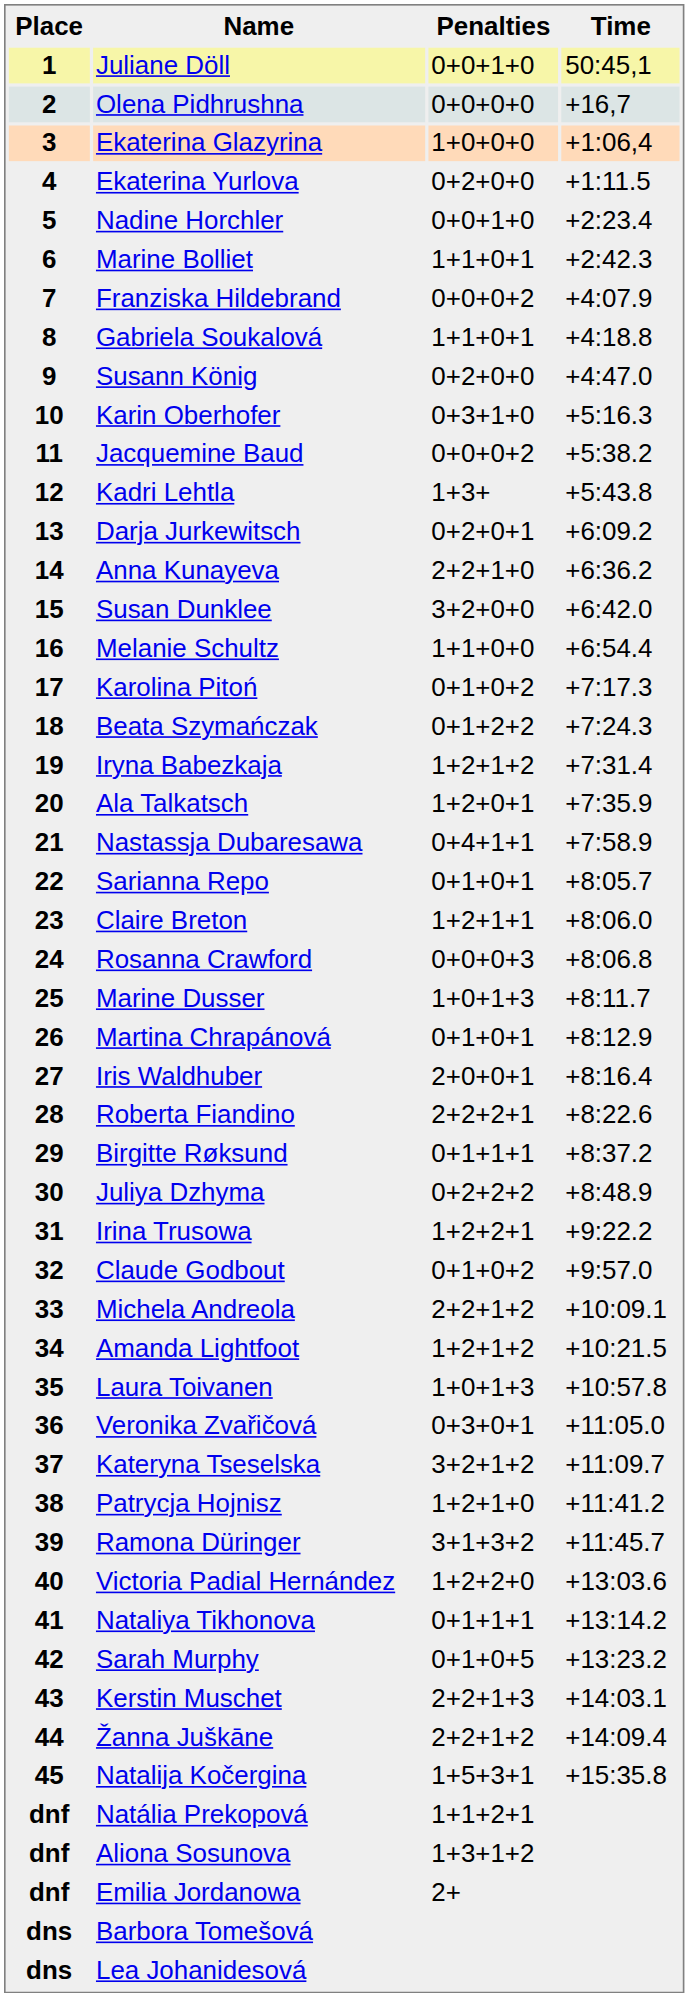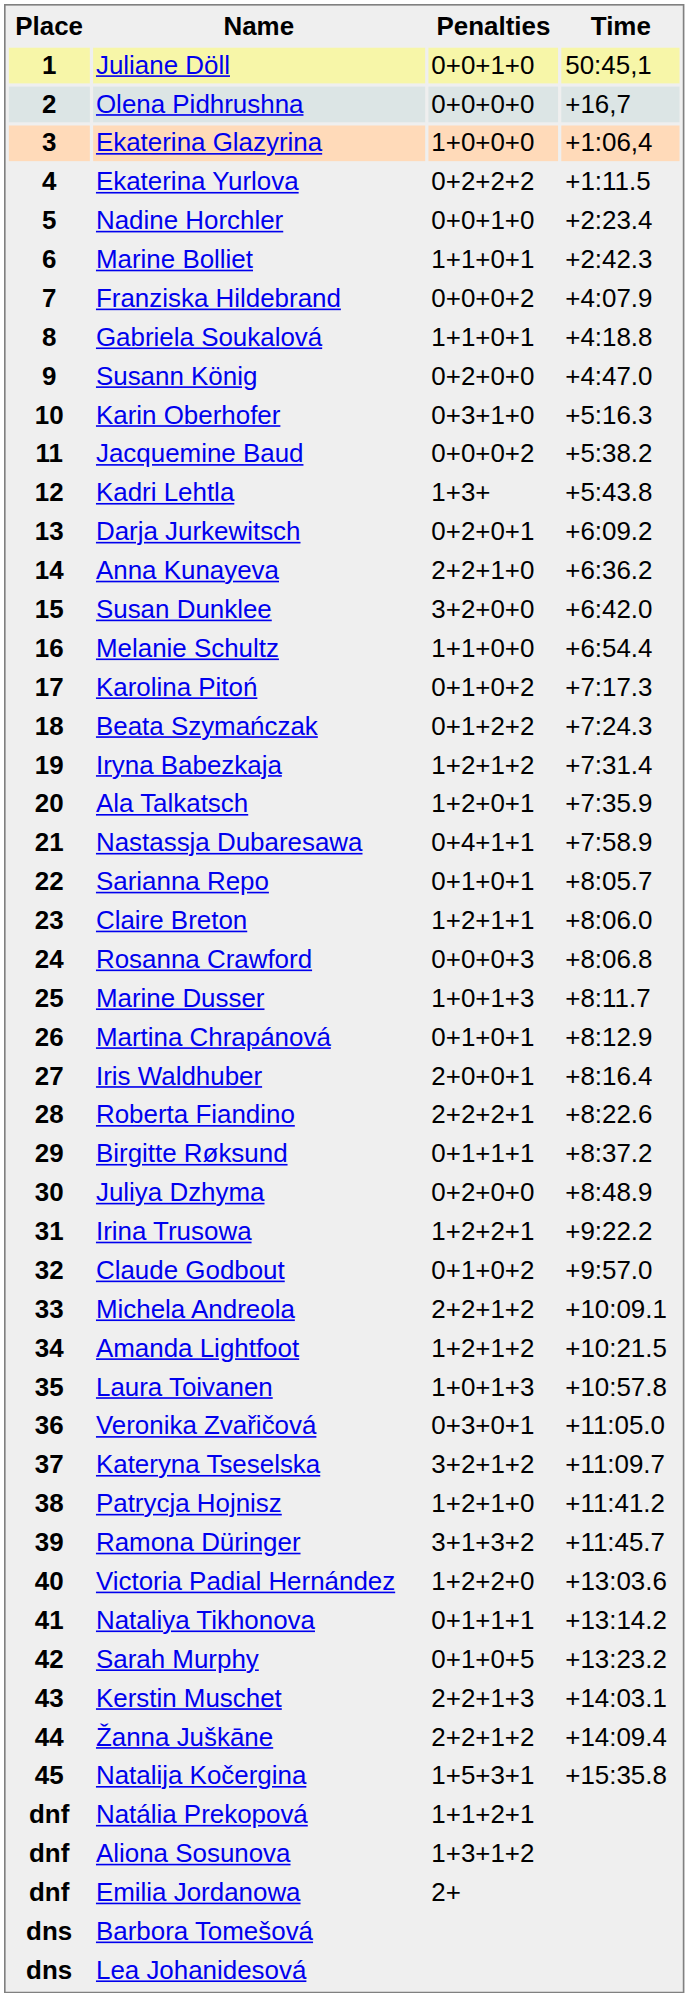 <table style="border-style:solid; border-width:1px; border-color:#808080; background-color:#EFEFEF;" cellspacing="2" cellpadding="2" width="420">
 <tr bgcolor="#EFEFEF">
 <th>Place</th>
 <th>Name</th>
 <th>Penalties</th>
 <th>Time</th>
 </tr>
 <tr valign="top" bgcolor="#F7F6A8">
 <th>1</th>
 <td> <a href='#'>Juliane Döll</a></td>
 <td>0+0+1+0</td>
 <td>50:45,1</td>
 </tr>
 <tr valign="top" bgcolor="#DCE5E5">
 <th>2</th>
 <td> <a href='#'>Olena Pidhrushna</a></td>
 <td>0+0+0+0</td>
 <td>+16,7</td>
 </tr>
 <tr valign="top" bgcolor="#FFDAB9">
 <th>3</th>
 <td> <a href='#'>Ekaterina Glazyrina</a></td>
 <td>1+0+0+0</td>
 <td>+1:06,4</td>
 </tr>
 <tr>
 <th>4</th>
 <td> <a href='#'>Ekaterina Yurlova</a></td>
-<td>0+2+0+0</td>
+<td>0+2+2+2</td>
 <td>+1:11.5</td>
 </tr>
 <tr>
 <th>5</th>
 <td> <a href='#'>Nadine Horchler</a></td>
 <td>0+0+1+0</td>
 <td>+2:23.4</td>
 </tr>
 <tr>
 <th>6</th>
 <td> <a href='#'>Marine Bolliet</a></td>
 <td>1+1+0+1</td>
 <td>+2:42.3</td>
 </tr>
 <tr>
 <th>7</th>
 <td> <a href='#'>Franziska Hildebrand</a></td>
 <td>0+0+0+2</td>
 <td>+4:07.9</td>
 </tr>
 <tr>
 <th>8</th>
 <td> <a href='#'>Gabriela Soukalová</a></td>
 <td>1+1+0+1</td>
 <td>+4:18.8</td>
 </tr>
 <tr>
 <th>9</th>
 <td> <a href='#'>Susann König</a></td>
 <td>0+2+0+0</td>
 <td>+4:47.0</td>
 </tr>
 <tr>
 <th>10</th>
 <td> <a href='#'>Karin Oberhofer</a></td>
 <td>0+3+1+0</td>
 <td>+5:16.3</td>
 </tr>
 <tr>
 <th>11</th>
 <td> <a href='#'>Jacquemine Baud</a></td>
 <td>0+0+0+2</td>
 <td>+5:38.2</td>
 </tr>
 <tr>
 <th>12</th>
 <td> <a href='#'>Kadri Lehtla</a></td>
 <td>1+3+</td>
 <td>+5:43.8</td>
 </tr>
 <tr>
 <th>13</th>
 <td> <a href='#'>Darja Jurkewitsch</a></td>
 <td>0+2+0+1</td>
 <td>+6:09.2</td>
 </tr>
 <tr>
 <th>14</th>
 <td> <a href='#'>Anna Kunayeva</a></td>
 <td>2+2+1+0</td>
 <td>+6:36.2</td>
 </tr>
 <tr>
 <th>15</th>
 <td> <a href='#'>Susan Dunklee</a></td>
 <td>3+2+0+0</td>
 <td>+6:42.0</td>
 </tr>
 <tr>
 <th>16</th>
 <td> <a href='#'>Melanie Schultz</a></td>
 <td>1+1+0+0</td>
 <td>+6:54.4</td>
 </tr>
 <tr>
 <th>17</th>
 <td> <a href='#'>Karolina Pitoń</a></td>
 <td>0+1+0+2</td>
 <td>+7:17.3</td>
 </tr>
 <tr>
 <th>18</th>
 <td> <a href='#'>Beata Szymańczak</a></td>
 <td>0+1+2+2</td>
 <td>+7:24.3</td>
 </tr>
 <tr>
 <th>19</th>
 <td> <a href='#'>Iryna Babezkaja</a></td>
 <td>1+2+1+2</td>
 <td>+7:31.4</td>
 </tr>
 <tr>
 <th>20</th>
 <td> <a href='#'>Ala Talkatsch</a></td>
 <td>1+2+0+1</td>
 <td>+7:35.9</td>
 </tr>
 <tr>
 <th>21</th>
 <td> <a href='#'>Nastassja Dubaresawa</a></td>
 <td>0+4+1+1</td>
 <td>+7:58.9</td>
 </tr>
 <tr>
 <th>22</th>
 <td> <a href='#'>Sarianna Repo</a></td>
 <td>0+1+0+1</td>
 <td>+8:05.7</td>
 </tr>
 <tr>
 <th>23</th>
 <td> <a href='#'>Claire Breton</a></td>
 <td>1+2+1+1</td>
 <td>+8:06.0</td>
 </tr>
 <tr>
 <th>24</th>
 <td> <a href='#'>Rosanna Crawford</a></td>
 <td>0+0+0+3</td>
 <td>+8:06.8</td>
 </tr>
 <tr>
 <th>25</th>
 <td> <a href='#'>Marine Dusser</a></td>
 <td>1+0+1+3</td>
 <td>+8:11.7</td>
 </tr>
 <tr>
 <th>26</th>
 <td> <a href='#'>Martina Chrapánová</a></td>
 <td>0+1+0+1</td>
 <td>+8:12.9</td>
 </tr>
 <tr>
 <th>27</th>
 <td> <a href='#'>Iris Waldhuber</a></td>
 <td>2+0+0+1</td>
 <td>+8:16.4</td>
 </tr>
 <tr>
 <th>28</th>
 <td> <a href='#'>Roberta Fiandino</a></td>
 <td>2+2+2+1</td>
 <td>+8:22.6</td>
 </tr>
 <tr>
 <th>29</th>
 <td> <a href='#'>Birgitte Røksund</a></td>
 <td>0+1+1+1</td>
 <td>+8:37.2</td>
 </tr>
 <tr>
 <th>30</th>
 <td> <a href='#'>Juliya Dzhyma</a></td>
-<td>0+2+2+2</td>
+<td>0+2+0+0</td>
 <td>+8:48.9</td>
 </tr>
 <tr>
 <th>31</th>
 <td> <a href='#'>Irina Trusowa</a></td>
 <td>1+2+2+1</td>
 <td>+9:22.2</td>
 </tr>
 <tr>
 <th>32</th>
 <td> <a href='#'>Claude Godbout</a></td>
 <td>0+1+0+2</td>
 <td>+9:57.0</td>
 </tr>
 <tr>
 <th>33</th>
 <td> <a href='#'>Michela Andreola</a></td>
 <td>2+2+1+2</td>
 <td>+10:09.1</td>
 </tr>
 <tr>
 <th>34</th>
 <td> <a href='#'>Amanda Lightfoot</a></td>
 <td>1+2+1+2</td>
 <td>+10:21.5</td>
 </tr>
 <tr>
 <th>35</th>
 <td> <a href='#'>Laura Toivanen</a></td>
 <td>1+0+1+3</td>
 <td>+10:57.8</td>
 </tr>
 <tr>
 <th>36</th>
 <td> <a href='#'>Veronika Zvařičová</a></td>
 <td>0+3+0+1</td>
 <td>+11:05.0</td>
 </tr>
 <tr>
 <th>37</th>
 <td> <a href='#'>Kateryna Tseselska</a></td>
 <td>3+2+1+2</td>
 <td>+11:09.7</td>
 </tr>
 <tr>
 <th>38</th>
 <td> <a href='#'>Patrycja Hojnisz</a></td>
 <td>1+2+1+0</td>
 <td>+11:41.2</td>
 </tr>
 <tr>
 <th>39</th>
 <td> <a href='#'>Ramona Düringer</a></td>
 <td>3+1+3+2</td>
 <td>+11:45.7</td>
 </tr>
 <tr>
 <th>40</th>
 <td> <a href='#'>Victoria Padial Hernández</a></td>
 <td>1+2+2+0</td>
 <td>+13:03.6</td>
 </tr>
 <tr>
 <th>41</th>
 <td> <a href='#'>Nataliya Tikhonova</a></td>
 <td>0+1+1+1</td>
 <td>+13:14.2</td>
 </tr>
 <tr>
 <th>42</th>
 <td> <a href='#'>Sarah Murphy</a></td>
 <td>0+1+0+5</td>
 <td>+13:23.2</td>
 </tr>
 <tr>
 <th>43</th>
 <td> <a href='#'>Kerstin Muschet</a></td>
 <td>2+2+1+3</td>
 <td>+14:03.1</td>
 </tr>
 <tr>
 <th>44</th>
 <td> <a href='#'>Žanna Juškāne</a></td>
 <td>2+2+1+2</td>
 <td>+14:09.4</td>
 </tr>
 <tr>
 <th>45</th>
 <td> <a href='#'>Natalija Kočergina</a></td>
 <td>1+5+3+1</td>
 <td>+15:35.8</td>
 </tr>
 <tr>
 <th>dnf</th>
 <td> <a href='#'>Natália Prekopová</a></td>
 <td>1+1+2+1</td>
 <td></td>
 </tr>
 <tr>
 <th>dnf</th>
 <td> <a href='#'>Aliona Sosunova</a></td>
 <td>1+3+1+2</td>
 <td></td>
 </tr>
 <tr>
 <th>dnf</th>
 <td> <a href='#'>Emilia Jordanowa</a></td>
 <td>2+</td>
 <td></td>
 </tr>
 <tr>
 <th>dns</th>
 <td> <a href='#'>Barbora Tomešová</a></td>
 <td></td>
 <td></td>
 </tr>
 <tr>
 <th>dns</th>
 <td> <a href='#'>Lea Johanidesová</a></td>
 <td></td>
 <td></td>
 </tr>
 </table>
